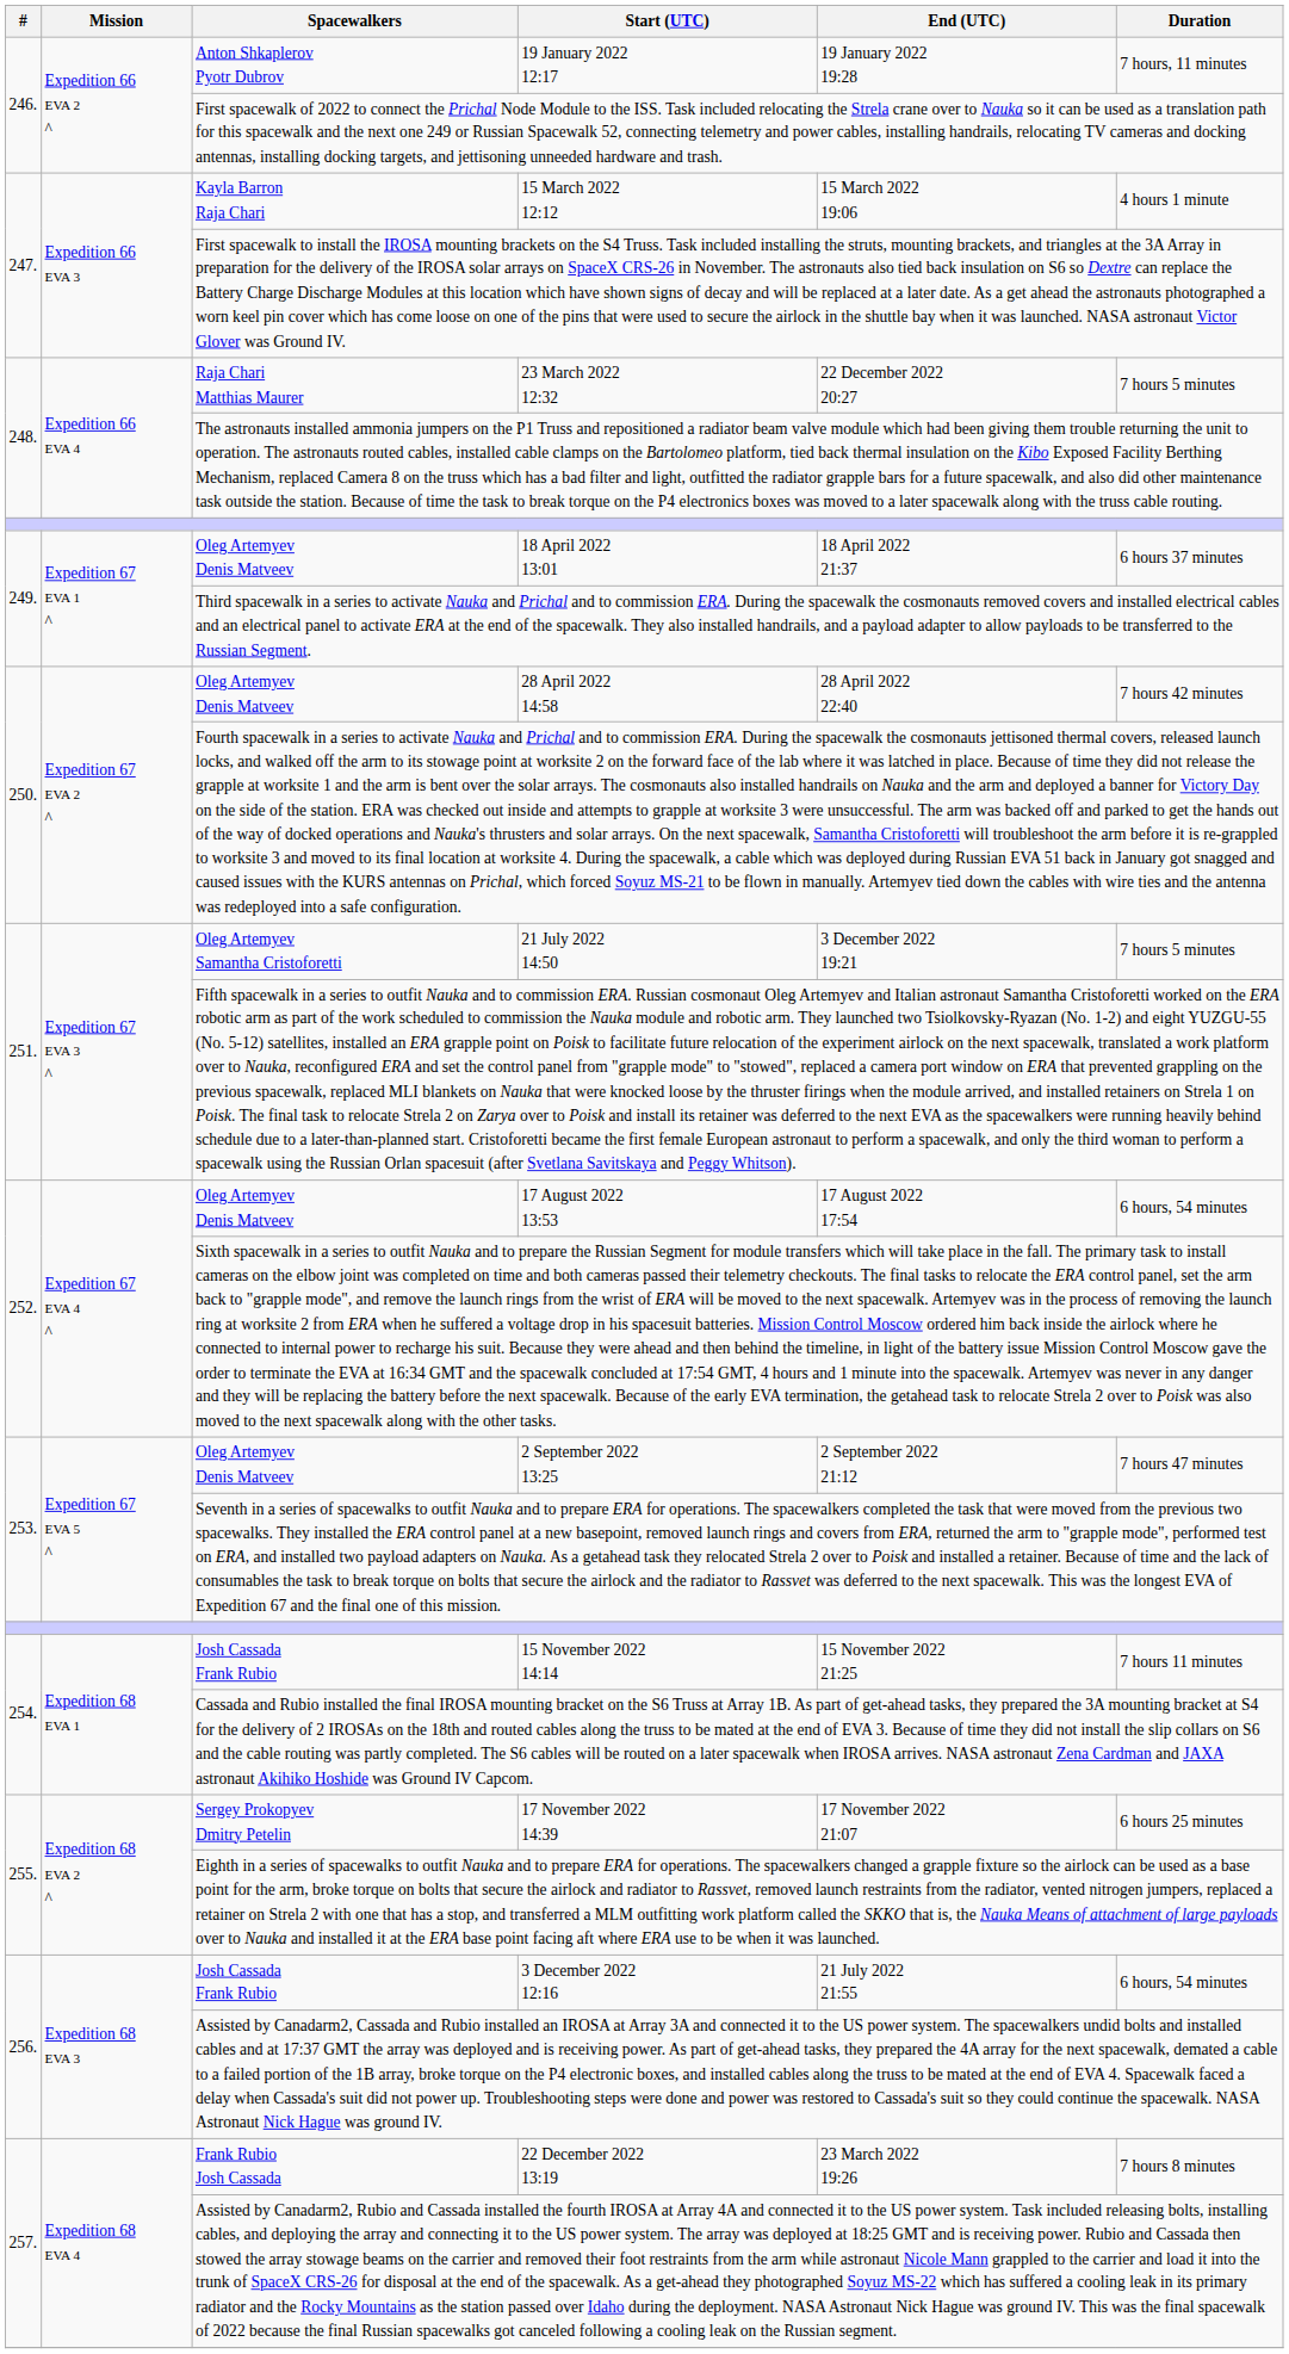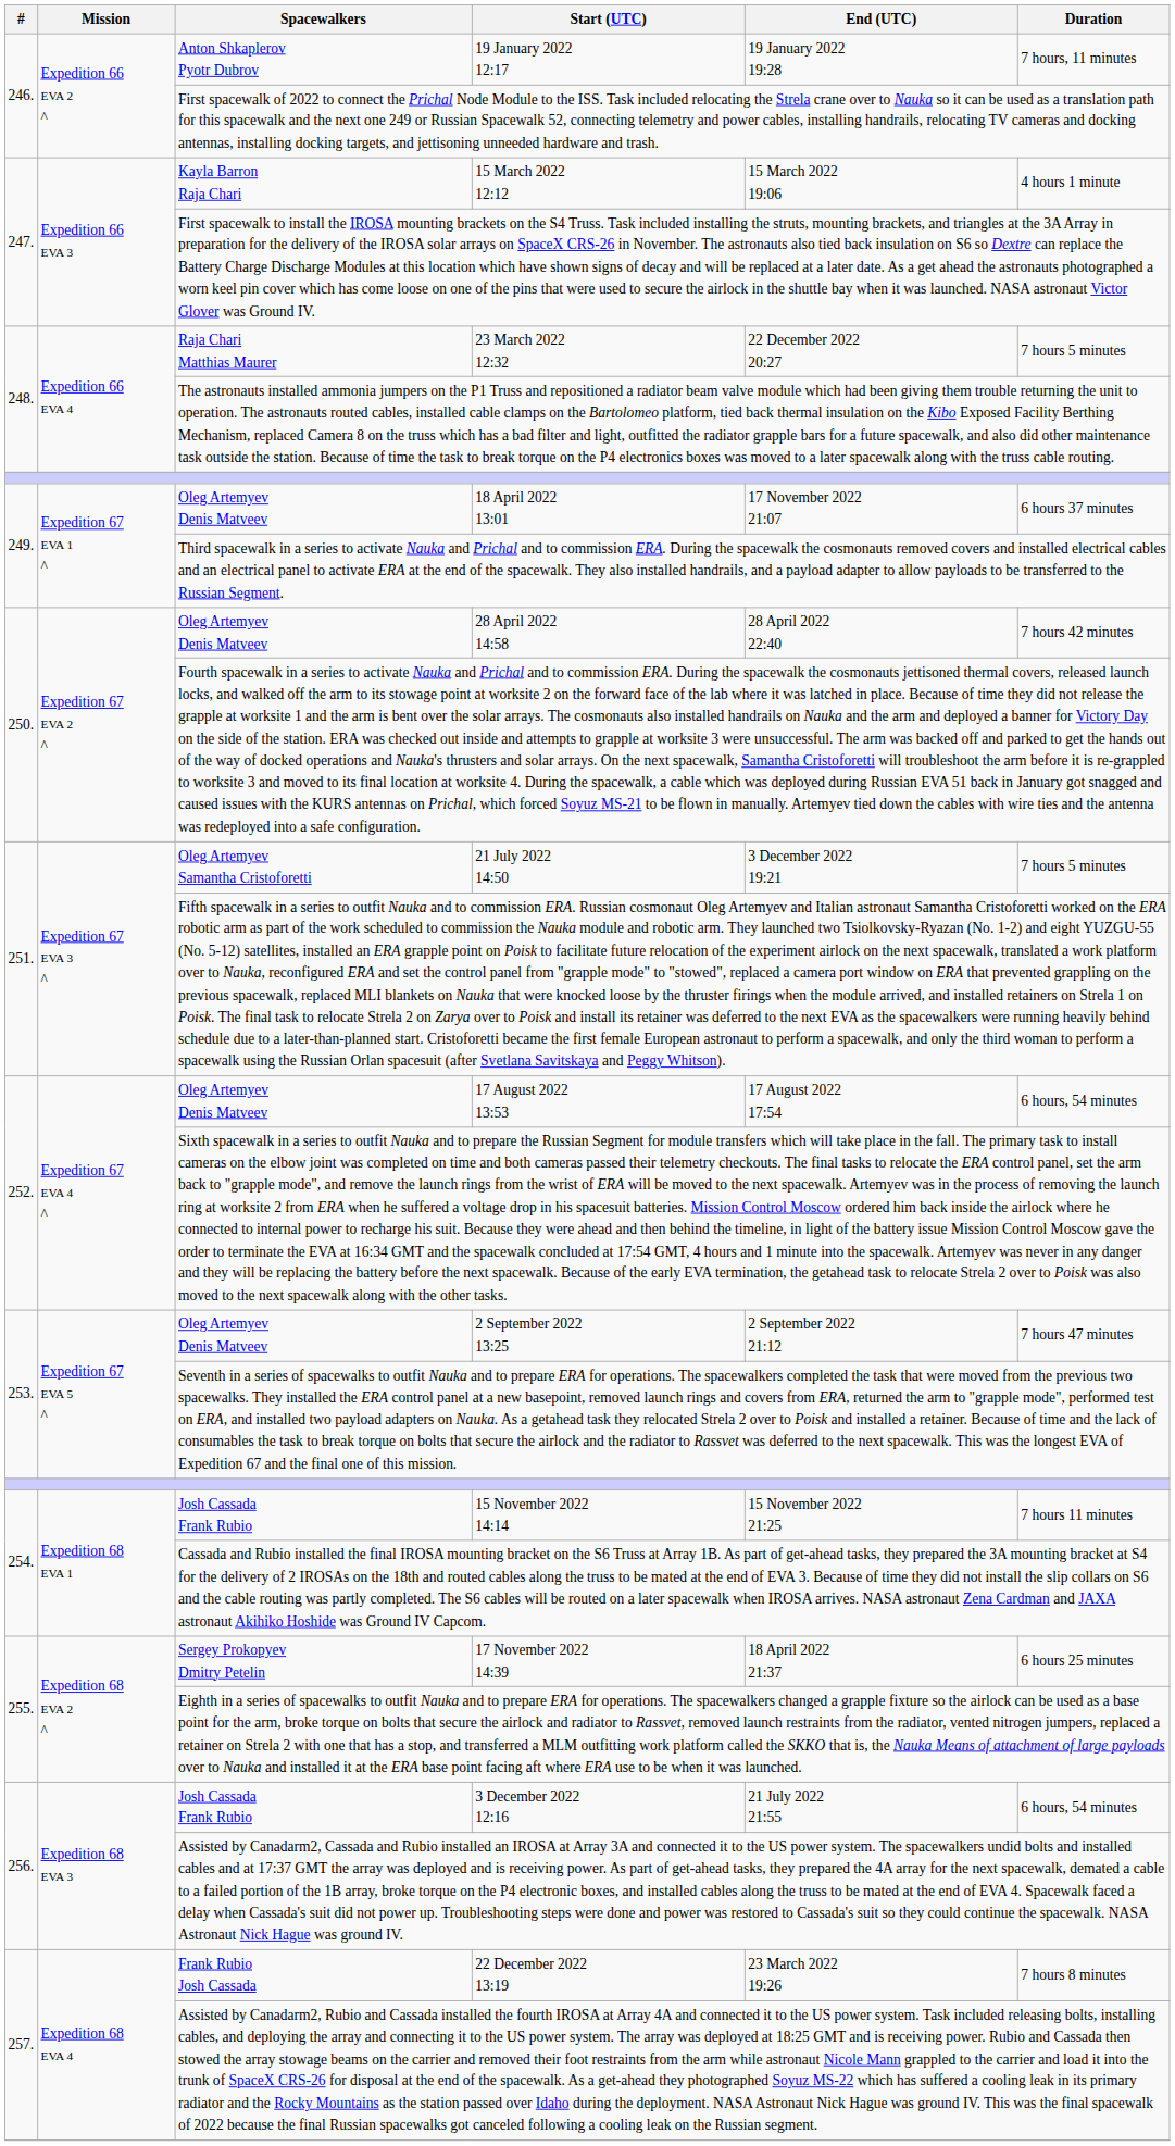 <table class="wikitable sortable sticky-header" style="font-size:0.95em; line-height:1.5em;">
 <tr>
 <th scope="col" width="25">#</th>
 <th scope="col" width="135">Mission</th>
 <th scope="col" width="300">Spacewalkers</th>
 <th scope="col" width="275">Start (<a href='#'>UTC</a>)</th>
 <th scope="col" width="275">End (UTC)</th>
 <th scope="col" width="150">Duration</th>
 </tr>
 <tr>
 <td rowspan="2">246.</td>
 <td rowspan="2"><a href='#'>Expedition 66</a><br><small>EVA 2</small><br>^</td>
 <td> <a href='#'>Anton Shkaplerov</a><br> <a href='#'>Pyotr Dubrov</a></td>
 <td>19 January 2022<br>12:17</td>
 <td>19 January 2022<br>19:28</td>
 <td>7 hours, 11 minutes</td>
 </tr>
 <tr>
 <td colspan="4">First spacewalk of 2022 to connect the <a href='#'><em>Prichal</em></a> Node Module to the ISS. Task included relocating the <a href='#'>Strela</a> crane over to <em><a href='#'>Nauka</a></em> so it can be used as a translation path for this spacewalk and the next one 249 or Russian Spacewalk 52, connecting telemetry and power cables, installing handrails, relocating TV cameras and docking antennas, installing docking targets, and jettisoning unneeded hardware and trash.</td>
 </tr>
 <tr>
 <td rowspan="2">247.</td>
 <td rowspan="2"><a href='#'>Expedition 66</a><br><small>EVA 3</small><br></td>
 <td> <a href='#'>Kayla Barron</a><br> <a href='#'>Raja Chari</a></td>
 <td>15 March 2022<br>12:12</td>
 <td>15 March 2022<br>19:06</td>
 <td>4 hours 1 minute</td>
 </tr>
 <tr>
 <td colspan="4">First spacewalk to install the <a href='#'>IROSA</a> mounting brackets on the S4 Truss. Task included installing the struts, mounting brackets, and triangles at the 3A Array in preparation for the delivery of the IROSA solar arrays on <a href='#'>SpaceX CRS-26</a> in November. The astronauts also tied back insulation on S6 so <em><a href='#'>Dextre</a></em> can replace the Battery Charge Discharge Modules at this location which have shown signs of decay and will be replaced at a later date. As a get ahead the astronauts photographed a worn keel pin cover which has come loose on one of the pins that were used to secure the airlock in the shuttle bay when it was launched. NASA astronaut <a href='#'>Victor Glover</a> was Ground IV.</td>
 </tr>
 <tr>
 <td rowspan="2">248.</td>
 <td rowspan="2"><a href='#'>Expedition 66</a><br><small>EVA 4</small><br></td>
 <td> <a href='#'>Raja Chari</a><br> <a href='#'>Matthias Maurer</a></td>
 <td>23 March 2022<br>12:32</td>
 <td>22 December 2022<br>20:27</td>
 <td>7 hours 5 minutes</td>
 </tr>
 <tr>
 <td colspan="4">The astronauts installed ammonia jumpers on the P1 Truss and repositioned a radiator beam valve module which had been giving them trouble returning the unit to operation. The astronauts routed cables, installed cable clamps on the <em>Bartolomeo</em> platform, tied back thermal insulation on the <em><a href='#'>Kibo</a></em> Exposed Facility Berthing Mechanism, replaced Camera 8 on the truss which has a bad filter and light, outfitted the radiator grapple bars for a future spacewalk, and also did other maintenance task outside the station. Because of time the task to break torque on the P4 electronics boxes was moved to a later spacewalk along with the truss cable routing.</td>
 </tr>
 <tr>
 <td colspan="6" bgcolor="#ccccff" height="5px"></td>
 </tr>
 <tr>
 <td rowspan="2">249.</td>
 <td rowspan="2"><a href='#'>Expedition 67</a><br><small>EVA 1</small><br>^</td>
 <td> <a href='#'>Oleg Artemyev</a><br> <a href='#'>Denis Matveev</a></td>
 <td>18 April 2022<br>13:01</td>
-<td>18 April 2022<br>21:37</td>
+<td>17 November 2022<br>21:07</td>
 <td>6 hours 37 minutes</td>
 </tr>
 <tr>
 <td colspan="4">Third spacewalk in a series to activate <em><a href='#'>Nauka</a></em> and <em><a href='#'>Prichal</a></em> and to commission <em><a href='#'>ERA</a>.</em> During the spacewalk the cosmonauts removed covers and installed electrical cables and an electrical panel to activate <em>ERA</em> at the end of the spacewalk. They also installed handrails, and a payload adapter to allow payloads to be transferred to the <a href='#'>Russian Segment</a>.</td>
 </tr>
 <tr>
 <td rowspan="2">250.</td>
 <td rowspan="2"><a href='#'>Expedition 67</a><br><small>EVA 2</small><br>^</td>
 <td> <a href='#'>Oleg Artemyev</a><br> <a href='#'>Denis Matveev</a></td>
 <td>28 April 2022<br>14:58</td>
 <td>28 April 2022<br>22:40</td>
 <td>7 hours 42 minutes</td>
 </tr>
 <tr>
 <td colspan="4">Fourth spacewalk in a series to activate <em><a href='#'>Nauka</a></em> and <em><a href='#'>Prichal</a></em> and to commission <em>ERA.</em> During the spacewalk the cosmonauts jettisoned thermal covers, released launch locks, and walked off  the arm to its stowage point at worksite 2 on the forward face of the lab where it was latched in place. Because of time they did not release the grapple at worksite 1 and the arm is bent over the solar arrays. The cosmonauts also installed handrails on <em>Nauka</em> and the arm and deployed a banner for <a href='#'>Victory Day</a> on the side of the station. ERA was checked out inside and attempts to grapple at worksite 3 were unsuccessful. The arm was backed off and parked to get the hands out of the way of docked operations and <em>Nauka</em>'s thrusters and solar arrays. On the next spacewalk, <a href='#'>Samantha Cristoforetti</a> will troubleshoot the arm before it is re-grappled to worksite 3 and moved to its final location at worksite 4. During the spacewalk, a cable which was deployed during Russian EVA 51 back in January got snagged and caused issues with the KURS antennas on <em>Prichal</em>, which forced <a href='#'>Soyuz MS-21</a> to be flown in manually. Artemyev tied down the cables with wire ties and the antenna was redeployed into a safe configuration.</td>
 </tr>
 <tr>
 <td rowspan="2">251.</td>
 <td rowspan="2"><a href='#'>Expedition 67</a><br><small>EVA 3</small><br>^</td>
 <td> <a href='#'>Oleg Artemyev</a><br> <a href='#'>Samantha Cristoforetti</a></td>
 <td>21 July 2022<br>14:50</td>
 <td>3 December 2022<br>19:21</td>
 <td>7 hours 5 minutes</td>
 </tr>
 <tr>
 <td colspan="4">Fifth spacewalk in a series to outfit <em>Nauka</em> and to commission <em>ERA</em>. Russian cosmonaut Oleg Artemyev and Italian astronaut Samantha Cristoforetti worked on the <em>ERA</em> robotic arm as part of the work scheduled to commission the <em>Nauka</em> module and robotic arm. They launched two Tsiolkovsky-Ryazan (No. 1-2) and eight YUZGU-55 (No. 5-12) satellites, installed an <em>ERA</em> grapple point on <em>Poisk</em> to facilitate future relocation of the experiment airlock on the next spacewalk, translated a work platform over to <em>Nauka</em>, reconfigured <em>ERA</em> and set the control panel from "grapple mode" to "stowed", replaced a camera port window on <em>ERA</em> that prevented grappling on the previous spacewalk, replaced MLI blankets on <em>Nauka</em> that were knocked loose by the thruster firings when the module arrived, and installed retainers on Strela 1 on <em>Poisk</em>. The final task to relocate Strela 2 on <em>Zarya</em> over to <em>Poisk</em> and install its retainer was deferred to the next EVA as the spacewalkers were running heavily behind schedule due to a later-than-planned start. Cristoforetti became the first female European astronaut to perform a spacewalk, and only the third woman to perform a spacewalk using the Russian Orlan spacesuit (after <a href='#'>Svetlana Savitskaya</a> and <a href='#'>Peggy Whitson</a>).</td>
 </tr>
 <tr>
 <td rowspan="2">252.</td>
 <td rowspan="2"><a href='#'>Expedition 67</a><br><small>EVA 4</small><br>^</td>
 <td> <a href='#'>Oleg Artemyev</a><br> <a href='#'>Denis Matveev</a></td>
 <td>17 August 2022<br>13:53</td>
 <td>17 August 2022<br>17:54</td>
 <td>6 hours, 54 minutes</td>
 </tr>
 <tr>
 <td colspan="4">Sixth spacewalk in a series to outfit <em>Nauka</em> and to prepare the Russian Segment for module transfers which will take place in the fall. The primary task to install cameras on the elbow joint was completed on time and both cameras passed their telemetry checkouts. The final tasks to relocate the <em>ERA</em> control panel, set the arm back to "grapple mode", and remove the launch rings from the wrist of <em>ERA</em> will be moved to the next spacewalk. Artemyev was in the process of removing the launch ring at worksite 2 from <em>ERA</em> when he suffered a voltage drop in his spacesuit batteries. <a href='#'>Mission Control Moscow</a> ordered him back inside the airlock where he connected to internal power to recharge his suit. Because they were ahead and then behind the timeline, in light of the battery issue Mission Control Moscow gave the order to terminate the EVA at 16:34 GMT and the spacewalk concluded at 17:54 GMT, 4 hours and 1 minute into the spacewalk. Artemyev was never in any danger and they will be replacing the battery before the next spacewalk. Because of the early EVA termination, the getahead task to relocate Strela 2 over to <em>Poisk</em> was also moved to the next spacewalk along with the other tasks.</td>
 </tr>
 <tr>
 <td rowspan="2">253.</td>
 <td rowspan="2"><a href='#'>Expedition 67</a><br><small>EVA 5</small><br>^</td>
 <td> <a href='#'>Oleg Artemyev</a><br> <a href='#'>Denis Matveev</a></td>
 <td>2 September 2022<br>13:25</td>
 <td>2 September 2022<br>21:12</td>
 <td>7 hours 47 minutes</td>
 </tr>
 <tr>
 <td colspan="4">Seventh in a series of spacewalks to outfit <em>Nauka</em>  and to prepare <em>ERA</em> for operations. The spacewalkers completed the task that were moved from the previous two spacewalks. They installed the <em>ERA</em> control panel at a new basepoint, removed launch rings and covers from <em>ERA,</em> returned the arm to "grapple mode", performed test on <em>ERA</em>, and installed two payload adapters on <em>Nauka.</em> As a getahead task they relocated Strela 2 over to <em>Poisk</em> and installed a retainer. Because of time and the lack of consumables the task to break torque on bolts that secure the airlock and the radiator to <em>Rassvet</em> was deferred to the next spacewalk<em>.</em> This was the longest EVA of Expedition 67 and the final one of this mission<em>.</em> </td>
 </tr>
 <tr>
 <td colspan="6" bgcolor="#ccccff" height="5px"></td>
 </tr>
 <tr>
 <td rowspan="2">254.</td>
 <td rowspan="2"><a href='#'>Expedition 68</a><br><small>EVA 1</small><br></td>
 <td> <a href='#'>Josh Cassada</a> <br> <a href='#'>Frank Rubio</a></td>
 <td>15 November 2022<br>14:14</td>
 <td>15 November 2022<br>21:25</td>
 <td>7 hours 11 minutes</td>
 </tr>
 <tr>
 <td colspan="4">Cassada and Rubio  installed the final IROSA mounting bracket on the S6 Truss at Array 1B. As part of get-ahead tasks, they prepared the 3A mounting bracket at S4 for the delivery of 2 IROSAs on the 18th and routed cables along the truss to be mated at the end of EVA 3. Because of time they did not install the slip collars on S6 and the cable routing was partly completed. The S6 cables will be routed on a later spacewalk when IROSA arrives. NASA astronaut <a href='#'>Zena Cardman</a> and <a href='#'>JAXA</a> astronaut <a href='#'>Akihiko Hoshide</a> was Ground IV Capcom.</td>
 </tr>
 <tr>
 <td rowspan="2">255.</td>
 <td rowspan="2"><a href='#'>Expedition 68</a><br><small>EVA 2</small><br>^</td>
 <td> <a href='#'>Sergey Prokopyev</a><br> <a href='#'>Dmitry Petelin</a></td>
 <td>17 November 2022<br>14:39</td>
-<td>17 November 2022<br>21:07</td>
+<td>18 April 2022<br>21:37</td>
 <td>6 hours 25 minutes</td>
 </tr>
 <tr>
 <td colspan="4">Eighth in a series of spacewalks to outfit <em>Nauka</em>  and to prepare <em>ERA</em> for operations. The spacewalkers changed a grapple fixture so the airlock can be used as a base point for the arm, broke torque on bolts that secure the airlock and radiator to <em>Rassvet,</em> removed launch restraints from the radiator, vented nitrogen jumpers, replaced a retainer on Strela 2 with one that has a stop, and transferred a MLM outfitting work platform called the <em>SKKO</em> that is, the <em><a href='#'>Nauka Means of attachment of large payloads</a></em> over to <em>Nauka</em> and installed it at the <em>ERA</em> base point facing aft where <em>ERA</em> use to be when it was launched.</td>
 </tr>
 <tr>
 <td rowspan="2">256.</td>
 <td rowspan="2"><a href='#'>Expedition 68</a><br><small>EVA 3</small><br></td>
 <td> <a href='#'>Josh Cassada</a> <br> <a href='#'>Frank Rubio</a></td>
 <td>3 December 2022<br>12:16</td>
 <td>21  July 2022<br>21:55</td>
 <td>6 hours, 54 minutes</td>
 </tr>
 <tr>
 <td colspan="4">Assisted by Canadarm2, Cassada and Rubio  installed an IROSA at Array 3A and connected it to the US power system. The spacewalkers undid bolts and installed cables and at 17:37 GMT the array was deployed and is receiving power. As part of get-ahead tasks, they prepared the 4A array for the next spacewalk, demated a cable to a failed portion of the 1B array, broke torque on the P4 electronic boxes, and installed cables along the truss to be mated at the end of EVA 4. Spacewalk faced a delay when Cassada's suit did not power up. Troubleshooting steps were done and power was restored to Cassada's suit so they could continue the spacewalk. NASA Astronaut <a href='#'>Nick Hague</a> was ground IV.</td>
 </tr>
 <tr>
 <td rowspan="2">257.</td>
 <td rowspan="2"><a href='#'>Expedition 68</a><br><small>EVA 4</small><br></td>
 <td> <a href='#'>Frank Rubio</a> <br> <a href='#'>Josh Cassada</a></td>
 <td>22 December 2022<br>13:19</td>
 <td>23 March 2022<br>19:26</td>
 <td>7 hours 8 minutes</td>
 </tr>
 <tr>
 <td colspan="4">Assisted by Canadarm2, Rubio and Cassada installed the fourth IROSA at Array 4A and connected it to the US power system. Task included releasing bolts, installing cables, and deploying the array and connecting it to the US power system. The array was deployed at 18:25 GMT and is receiving power. Rubio and Cassada then stowed the array stowage beams on the carrier and removed their foot restraints from the arm while astronaut <a href='#'>Nicole Mann</a> grappled to the carrier and load it into the trunk of <a href='#'>SpaceX CRS-26</a> for disposal at the end of the spacewalk. As a get-ahead they photographed  <a href='#'>Soyuz MS-22</a> which has suffered a cooling leak in its primary radiator and the <a href='#'>Rocky Mountains</a> as the station passed over <a href='#'>Idaho</a> during the deployment. NASA Astronaut Nick Hague was ground IV. This was the final spacewalk of 2022 because the final Russian spacewalks got canceled following a cooling leak on the Russian segment.</td>
 </tr>
 <tr>
 </tr>
 </table>
